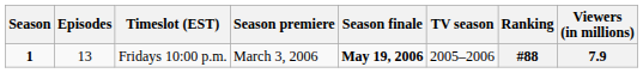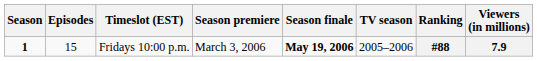 <table class="wikitable">
 <tr style="background:#e0e0e0;">
 <th>Season</th>
 <th>Episodes</th>
 <th>Timeslot (EST)</th>
 <th>Season premiere</th>
 <th>Season finale</th>
 <th>TV season</th>
 <th>Ranking</th>
 <th>Viewers<br>(in millions)</th>
 </tr>
 <tr style="background:#f9f9f9;">
 <td style="text-align:center"><strong>1</strong></td>
-<td style="text-align:center">13</td>
+<td style="text-align:center">15</td>
 <td>Fridays 10:00 p.m.</td>
 <td>March 3, 2006</td>
 <td><strong>May 19, 2006</strong></td>
 <td>2005–2006</td>
 <th style="text-align:center"><strong>#88</strong></th>
 <th style="text-align:center"><strong>7.9</strong></th>
 </tr>
 </table>
